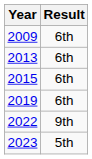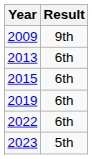 <table class="wikitable" style="text-align:center">
 <tr>
 <th>Year</th>
 <th>Result</th>
 </tr>
 <tr>
 <td><a href='#'>2009</a></td>
-<td>6th</td>
+<td>9th</td>
 </tr>
 <tr>
 <td><a href='#'>2013</a></td>
 <td>6th</td>
 </tr>
 <tr>
 <td><a href='#'>2015</a></td>
 <td>6th</td>
 </tr>
 <tr>
 <td><a href='#'>2019</a></td>
 <td>6th</td>
 </tr>
 <tr>
 <td><a href='#'>2022</a></td>
-<td>9th</td>
+<td>6th</td>
 </tr>
 <tr>
 <td><a href='#'>2023</a></td>
 <td>5th</td>
 </tr>
 </table>
